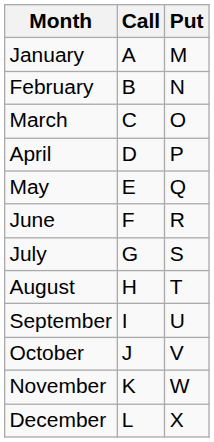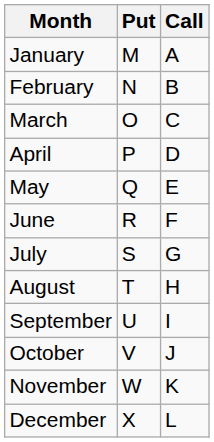 <table class="wikitable">
 <tr>
 <th>Month</th>
+<th>Put</th>
 <th>Call</th>
-<th>Put</th>
 </tr>
 <tr>
 <td>January</td>
+<td>M</td>
 <td>A</td>
-<td>M</td>
 </tr>
 <tr>
 <td>February</td>
+<td>N</td>
 <td>B</td>
-<td>N</td>
 </tr>
 <tr>
 <td>March</td>
+<td>O</td>
 <td>C</td>
-<td>O</td>
 </tr>
 <tr>
 <td>April</td>
+<td>P</td>
 <td>D</td>
-<td>P</td>
 </tr>
 <tr>
 <td>May</td>
+<td>Q</td>
 <td>E</td>
-<td>Q</td>
 </tr>
 <tr>
 <td>June</td>
+<td>R</td>
 <td>F</td>
-<td>R</td>
 </tr>
 <tr>
 <td>July</td>
+<td>S</td>
 <td>G</td>
-<td>S</td>
 </tr>
 <tr>
 <td>August</td>
+<td>T</td>
 <td>H</td>
-<td>T</td>
 </tr>
 <tr>
 <td>September</td>
+<td>U</td>
 <td>I</td>
-<td>U</td>
 </tr>
 <tr>
 <td>October</td>
+<td>V</td>
 <td>J</td>
-<td>V</td>
 </tr>
 <tr>
 <td>November</td>
+<td>W</td>
 <td>K</td>
-<td>W</td>
 </tr>
 <tr>
 <td>December</td>
+<td>X</td>
 <td>L</td>
-<td>X</td>
 </tr>
 </table>
